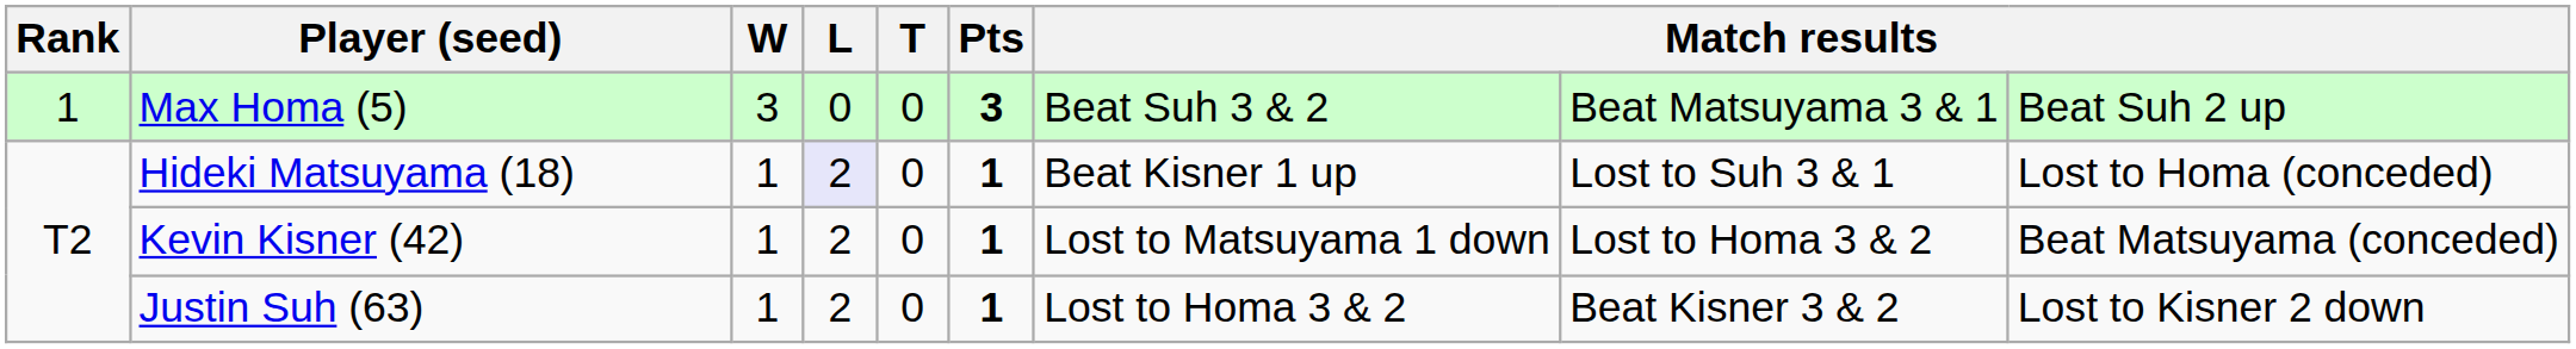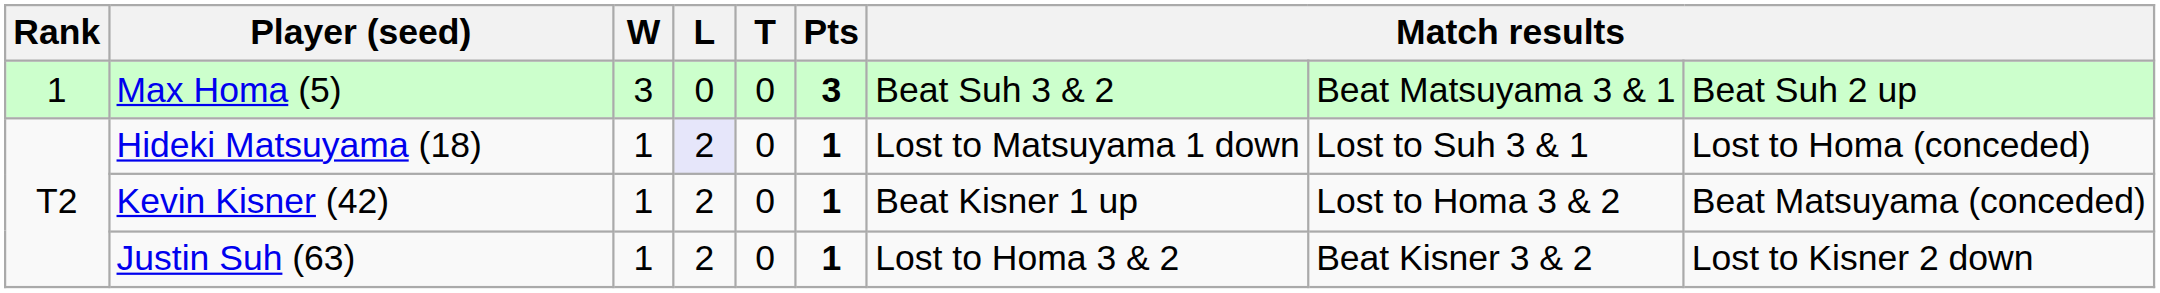 <table class="wikitable" style="text-align:center">
 <tr>
 <th width="20">Rank</th>
 <th width="220">Player (seed)</th>
 <th width="20">W</th>
 <th width="20">L</th>
 <th width="20">T</th>
 <th width="20">Pts</th>
 <th colspan=3>Match results</th>
 </tr>
 <tr style="background:#cfc">
 <td>1</td>
 <td align=left> <a href='#'>Max Homa</a> (5)</td>
 <td>3</td>
 <td>0</td>
 <td>0</td>
 <td><strong>3</strong></td>
 <td align=left>Beat Suh 3 & 2</td>
 <td align=left>Beat Matsuyama 3 & 1</td>
 <td align=left>Beat Suh 2 up</td>
 </tr>
 <tr>
 <td rowspan=3>T2</td>
 <td align=left> <a href='#'>Hideki Matsuyama</a> (18)</td>
 <td>1</td>
 <td style="background: lavender;">2</td>
 <td>0</td>
 <td><strong>1</strong></td>
-<td align=left>Beat Kisner 1 up</td>
+<td align=left>Lost to Matsuyama 1 down</td>
 <td align=left>Lost to Suh 3 & 1</td>
 <td align=left>Lost to Homa (conceded)</td>
 </tr>
 <tr>
 <td align=left> <a href='#'>Kevin Kisner</a> (42)</td>
 <td>1</td>
 <td>2</td>
 <td>0</td>
 <td><strong>1</strong></td>
-<td align=left>Lost to Matsuyama 1 down</td>
+<td align=left>Beat Kisner 1 up</td>
 <td align=left>Lost to Homa 3 & 2</td>
 <td align=left>Beat Matsuyama (conceded)</td>
 </tr>
 <tr>
 <td align=left> <a href='#'>Justin Suh</a> (63)</td>
 <td>1</td>
 <td>2</td>
 <td>0</td>
 <td><strong>1</strong></td>
 <td align=left>Lost to Homa 3 & 2</td>
 <td align=left>Beat Kisner 3 & 2</td>
 <td align=left>Lost to Kisner 2 down</td>
 </tr>
 </table>
